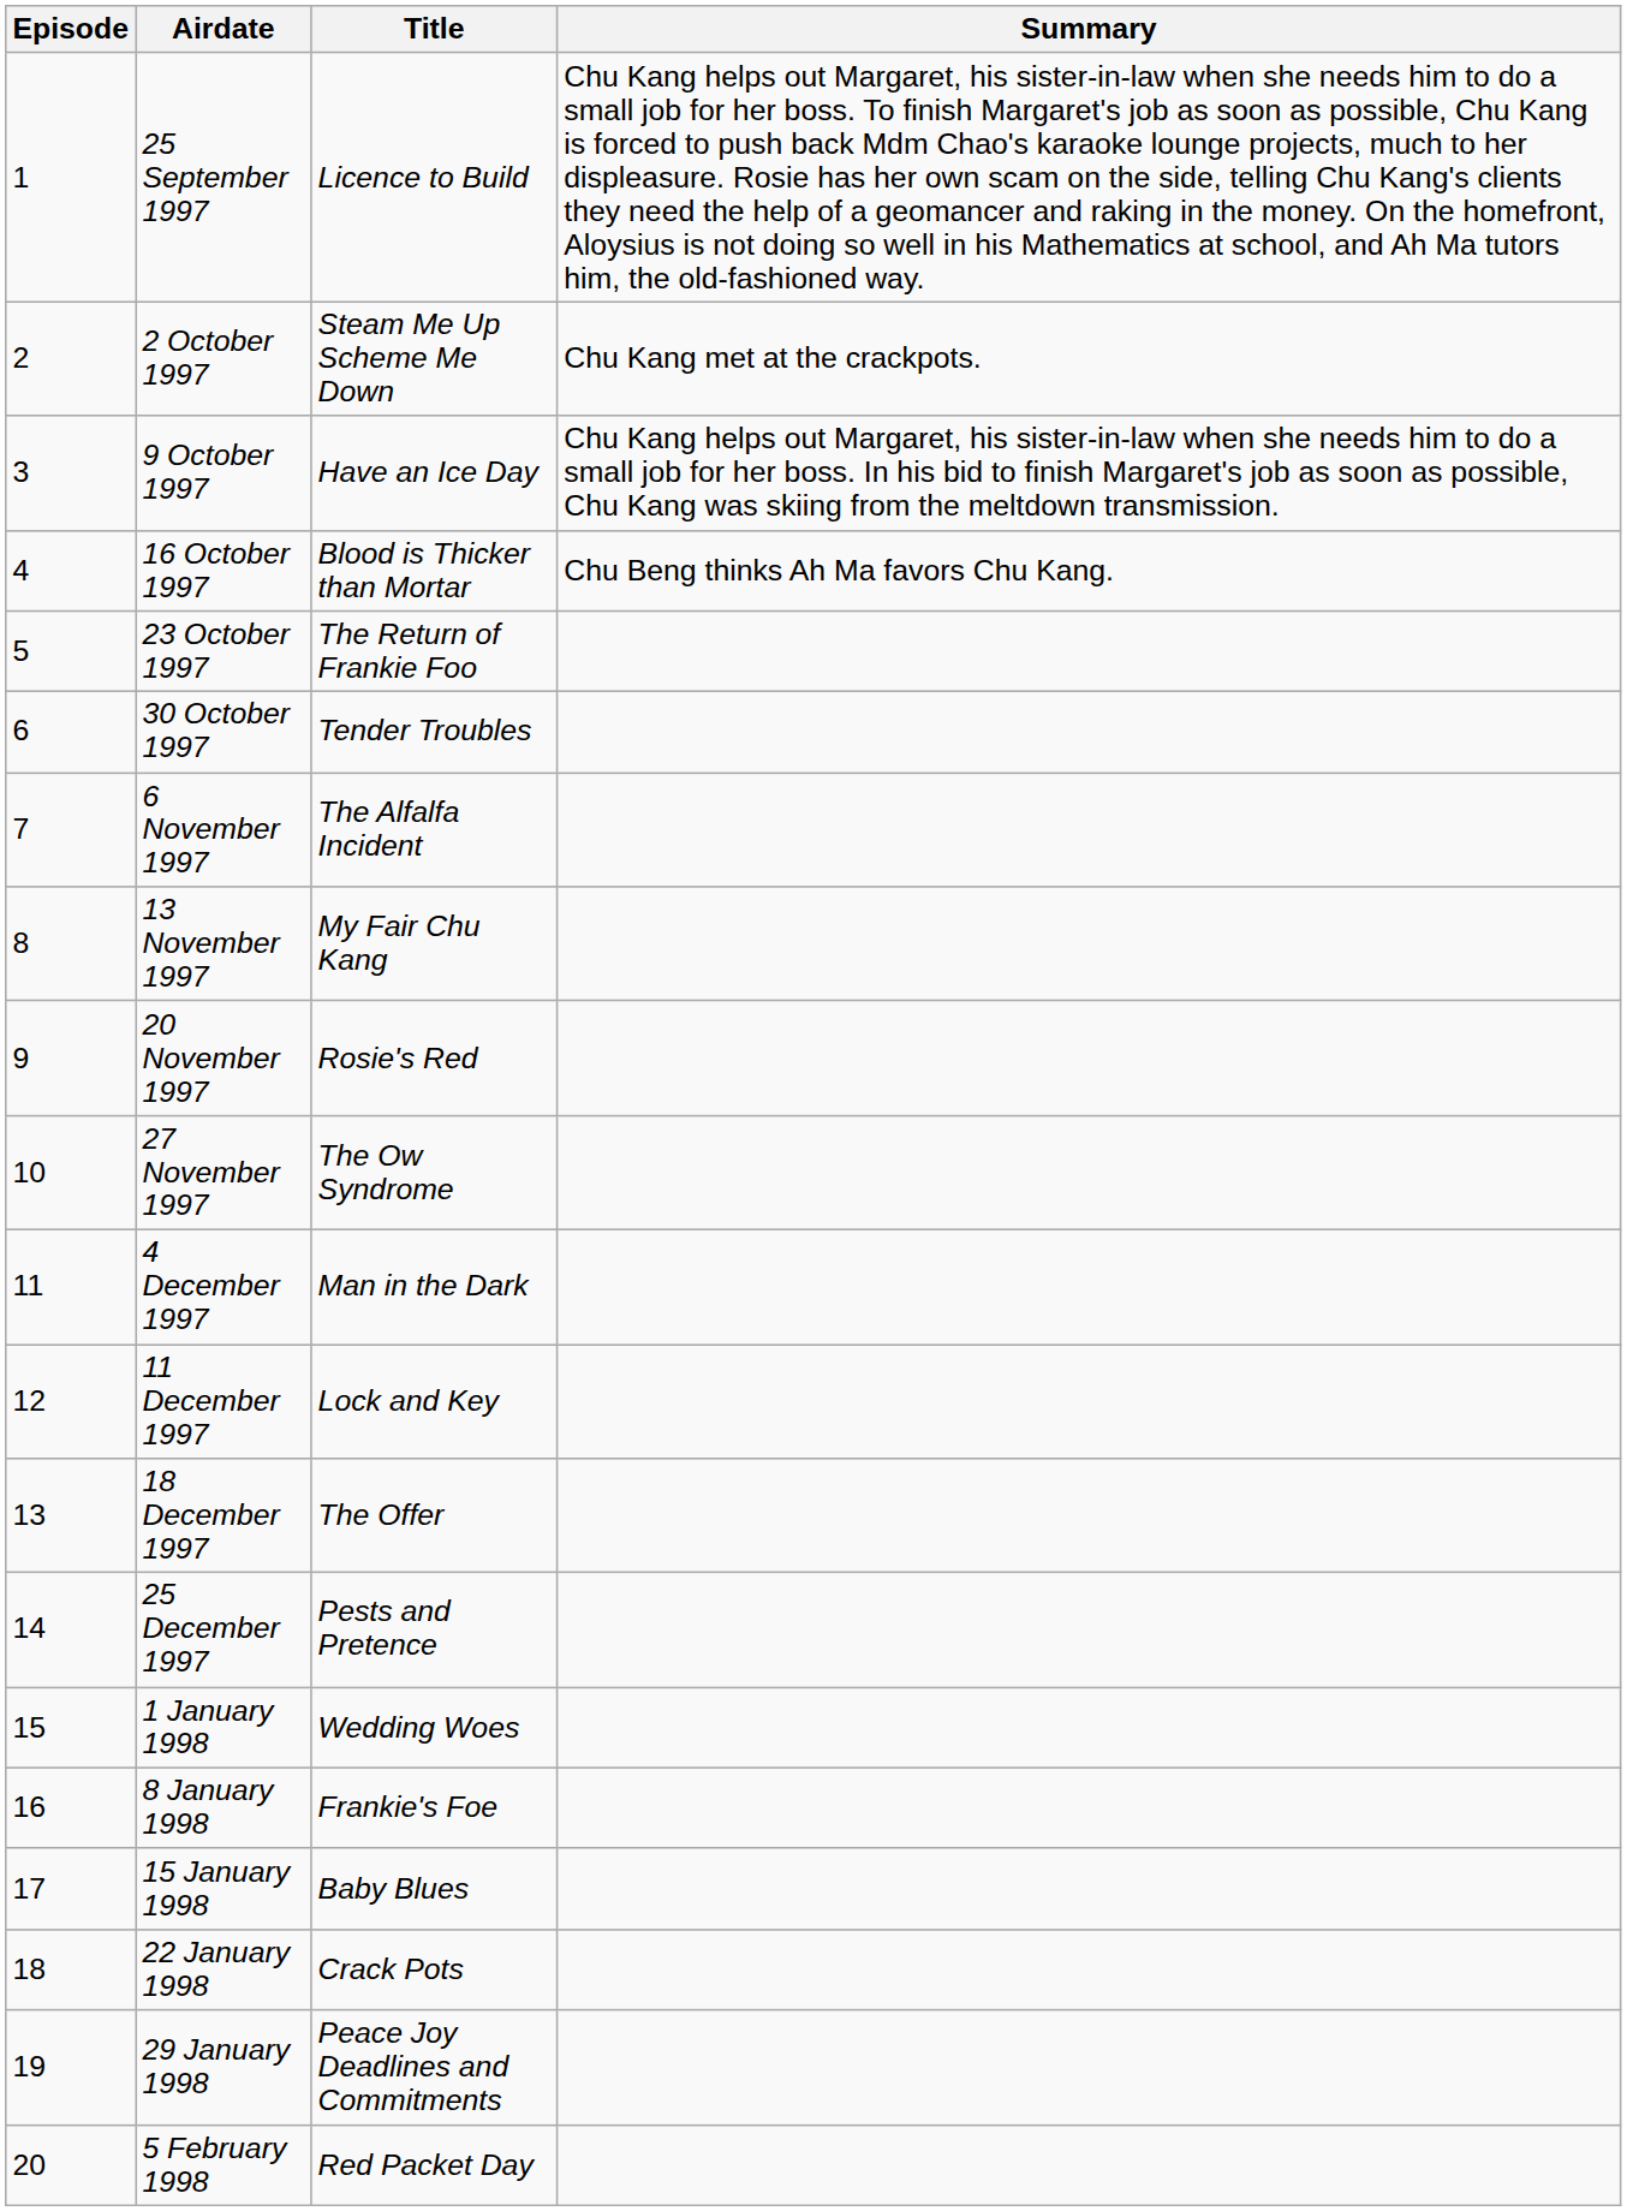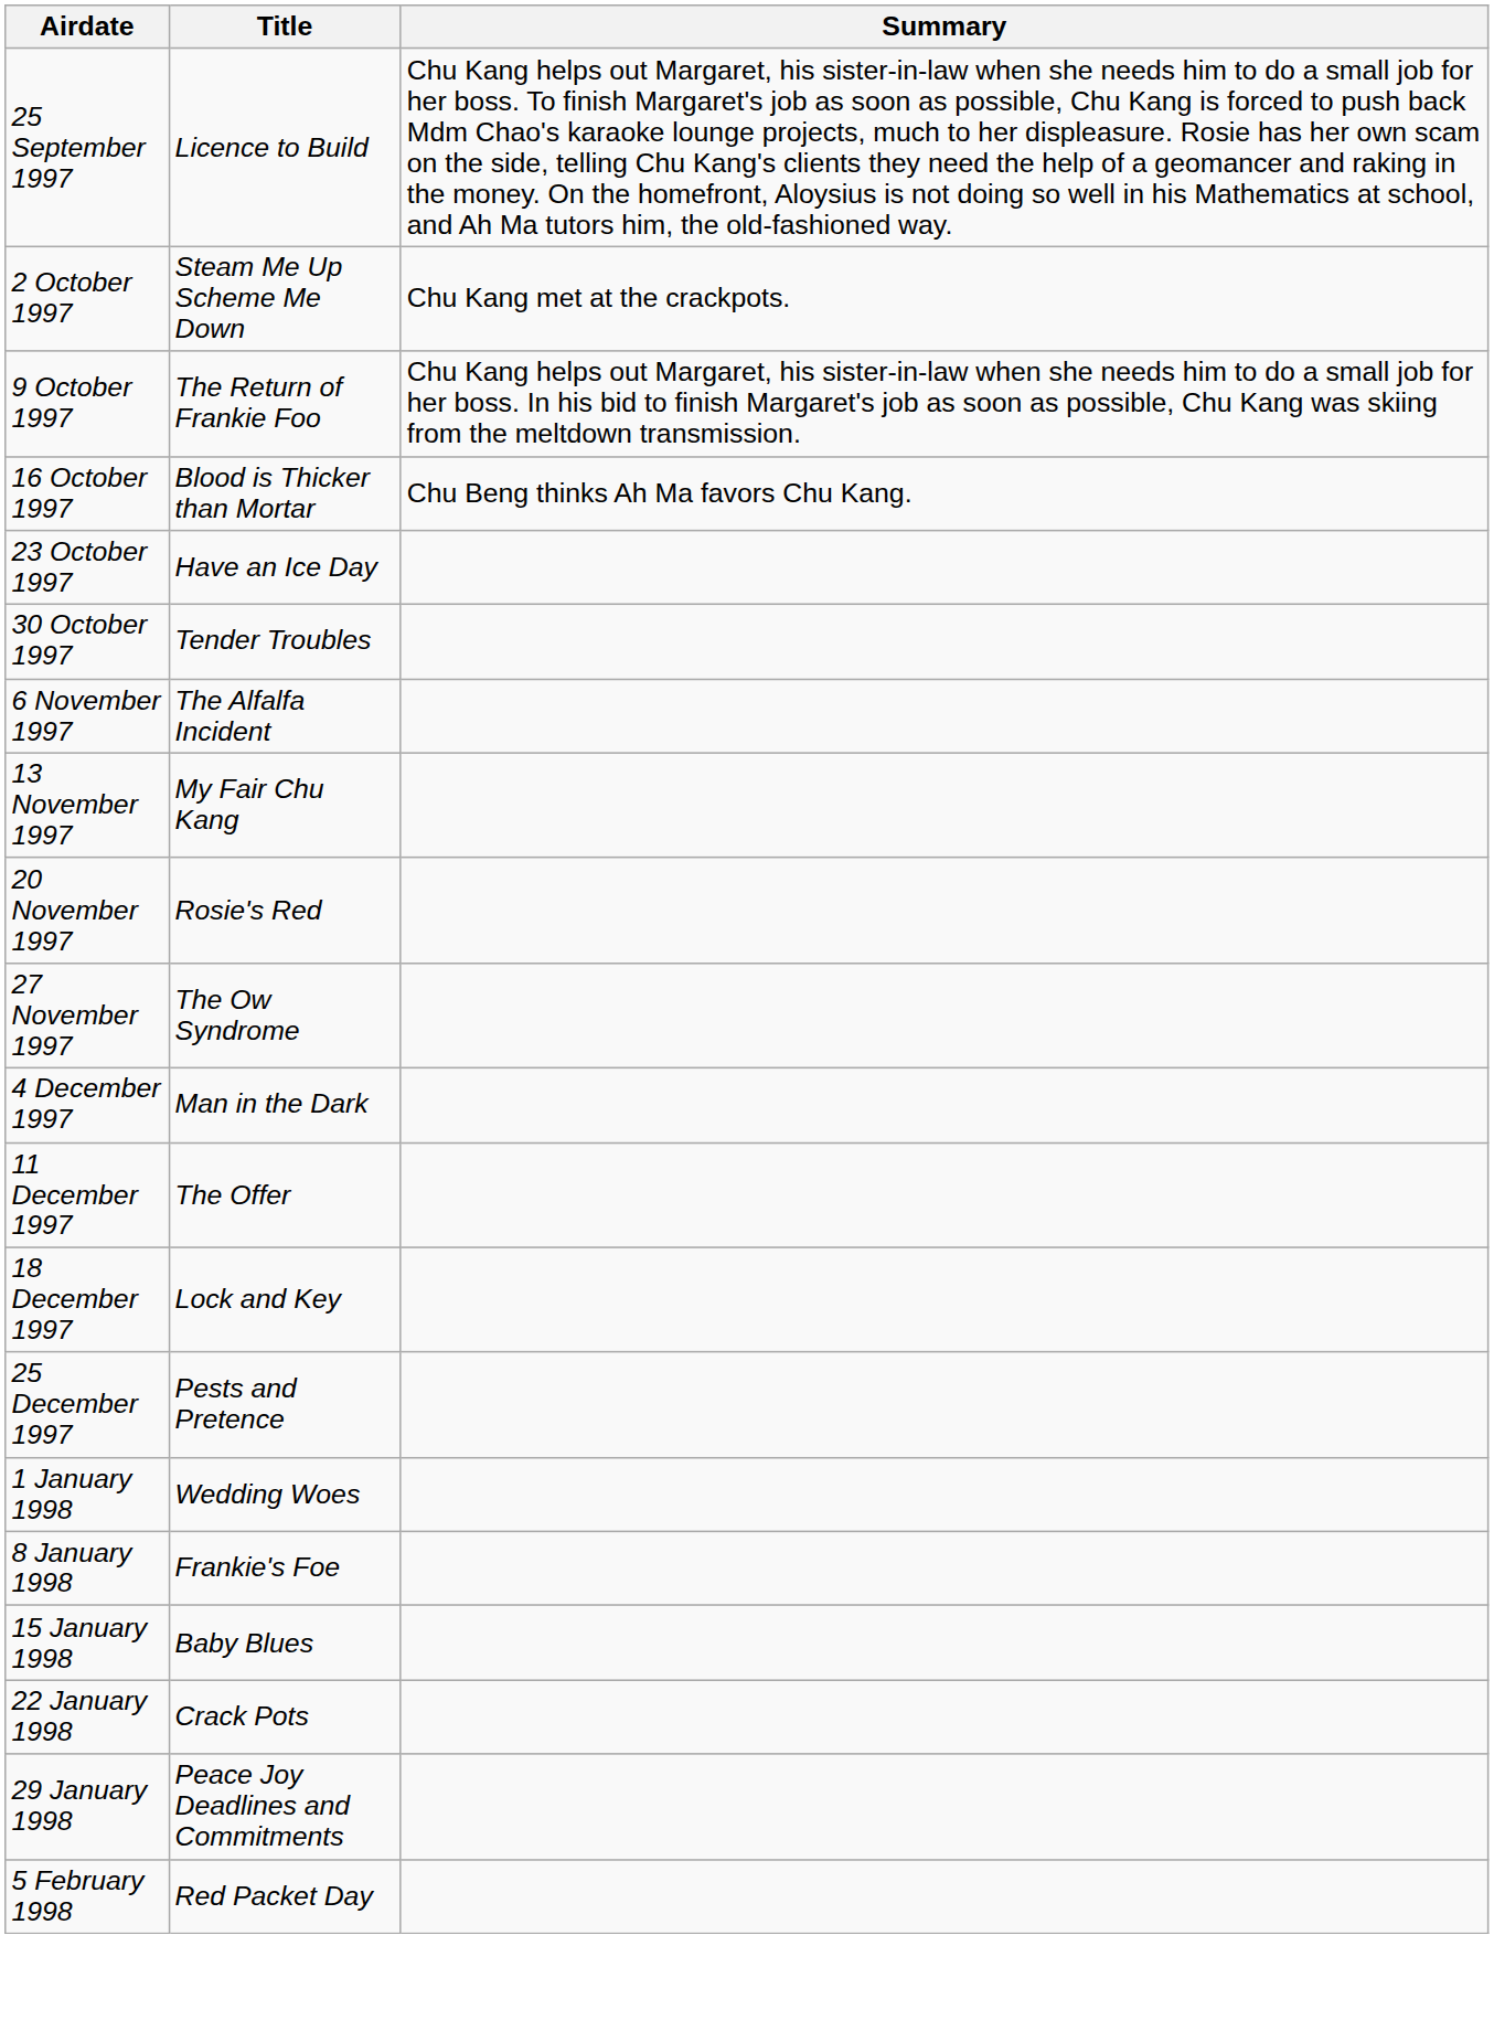 <table class="wikitable">
 <tr>
-<th>Episode</th>
 <th>Airdate</th>
 <th>Title</th>
 <th>Summary</th>
 </tr>
 <tr>
-<td>1</td>
 <td><em>25 September 1997</em></td>
 <td><em> Licence to Build</em></td>
 <td>Chu Kang helps out Margaret, his sister-in-law when she needs him to do a small job for her boss. To finish Margaret's job as soon as possible, Chu Kang is forced to push back Mdm Chao's karaoke lounge projects, much to her displeasure. Rosie has her own scam on the side, telling Chu Kang's clients they need the help of a geomancer and raking in the money. On the homefront, Aloysius is not doing so well in his Mathematics at school, and Ah Ma tutors him, the old-fashioned way.</td>
 </tr>
 <tr>
-<td>2</td>
 <td><em>2 October 1997</em></td>
 <td><em>Steam Me Up Scheme Me Down</em></td>
 <td>Chu Kang met at the crackpots.</td>
 </tr>
 <tr>
-<td>3</td>
 <td><em>9 October 1997</em></td>
-<td><em> Have an Ice Day</em></td>
+<td><em> The Return of Frankie Foo</em></td>
 <td>Chu Kang helps out Margaret, his sister-in-law when she needs him to do a small job for her boss. In his bid to finish Margaret's job as soon as possible, Chu Kang was skiing from the meltdown transmission.</td>
 </tr>
 <tr>
-<td>4</td>
 <td><em>16 October 1997</em></td>
 <td><em> Blood is Thicker than Mortar</em></td>
 <td>Chu Beng thinks Ah Ma favors Chu Kang.</td>
 </tr>
 <tr>
-<td>5</td>
 <td><em>23 October 1997</em></td>
-<td><em> The Return of Frankie Foo</em></td>
+<td><em> Have an Ice Day</em></td>
 <td></td>
 </tr>
 <tr>
-<td>6</td>
 <td><em>30 October 1997</em></td>
 <td><em>Tender Troubles</em></td>
 <td></td>
 </tr>
 <tr>
-<td>7</td>
 <td><em>6 November 1997</em></td>
 <td><em>The Alfalfa Incident</em></td>
 <td></td>
 </tr>
 <tr>
-<td>8</td>
 <td><em>13 November 1997</em></td>
 <td><em>My Fair Chu Kang</em></td>
 <td></td>
 </tr>
 <tr>
-<td>9</td>
 <td><em>20 November 1997</em></td>
 <td><em>Rosie's Red</em></td>
 <td></td>
 </tr>
 <tr>
-<td>10</td>
 <td><em>27 November 1997</em></td>
 <td><em>The Ow Syndrome</em></td>
 <td></td>
 </tr>
 <tr>
-<td>11</td>
 <td><em>4 December 1997</em></td>
 <td><em>Man in the Dark</em></td>
 <td></td>
 </tr>
 <tr>
-<td>12</td>
 <td><em>11 December 1997</em></td>
+<td><em>The Offer</em></td>
+<td></td>
+</tr>
+<tr>
+<td><em>18 December 1997</em></td>
 <td><em>Lock and Key</em></td>
 <td></td>
 </tr>
 <tr>
-<td>13</td>
-<td><em>18 December 1997</em></td>
-<td><em>The Offer</em></td>
-<td></td>
-</tr>
-<tr>
-<td>14</td>
 <td><em>25 December 1997</em></td>
 <td><em>Pests and Pretence</em></td>
 <td></td>
 </tr>
 <tr>
-<td>15</td>
 <td><em>1 January 1998</em></td>
 <td><em>Wedding Woes</em></td>
 <td></td>
 </tr>
 <tr>
-<td>16</td>
 <td><em>8 January 1998</em></td>
 <td><em>Frankie's Foe</em></td>
 <td></td>
 </tr>
 <tr>
-<td>17</td>
 <td><em>15 January 1998</em></td>
 <td><em>Baby Blues</em></td>
 <td></td>
 </tr>
 <tr>
-<td>18</td>
 <td><em>22 January 1998</em></td>
 <td><em> Crack Pots</em></td>
 <td></td>
 </tr>
 <tr>
-<td>19</td>
 <td><em>29 January 1998</em></td>
 <td><em>Peace Joy Deadlines and Commitments</em></td>
 <td></td>
 </tr>
 <tr>
-<td>20</td>
 <td><em>5 February 1998</em></td>
 <td><em>Red Packet Day</em></td>
 <td></td>
 </tr>
 </table>
